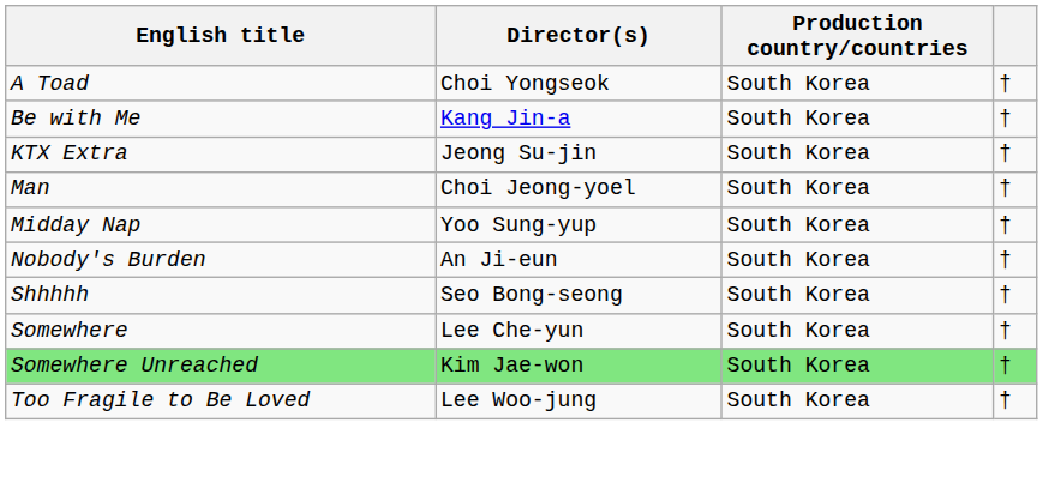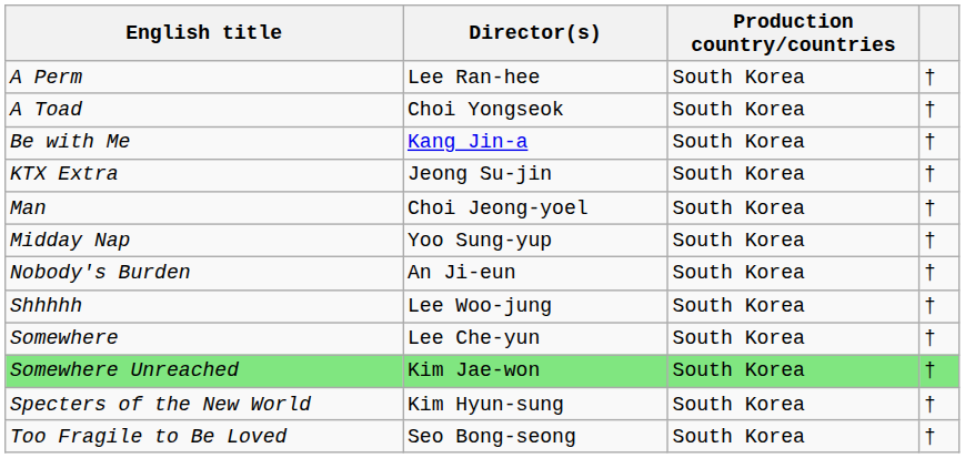 <table class="sortable wikitable" width="70%" cellpadding="5">
 <tr>
 <th width="30%">English title</th>
 <th width="20%">Director(s)</th>
 <th width="10%">Production country/countries</th>
 <th width="3%"></th>
+</tr>
+<tr>
+<td><em>A Perm</em></td>
+<td>Lee Ran-hee</td>
+<td>South Korea</td>
+<td>†</td>
 </tr>
 <tr>
 <td><em>A Toad</em></td>
 <td>Choi Yongseok</td>
 <td>South Korea</td>
 <td>†</td>
 </tr>
 <tr>
 <td><em>Be with Me</em></td>
 <td><a href='#'>Kang Jin-a</a></td>
 <td>South Korea</td>
 <td>†</td>
 </tr>
 <tr>
 <td><em>KTX Extra</em></td>
 <td>Jeong Su-jin</td>
 <td>South Korea</td>
 <td>†</td>
 </tr>
 <tr>
 <td><em>Man</em></td>
 <td>Choi Jeong-yoel</td>
 <td>South Korea</td>
 <td>†</td>
 </tr>
 <tr>
 <td><em>Midday Nap</em></td>
 <td>Yoo Sung-yup</td>
 <td>South Korea</td>
 <td>†</td>
 </tr>
 <tr>
 <td><em>Nobody's Burden</em></td>
 <td>An Ji-eun</td>
 <td>South Korea</td>
 <td>†</td>
 </tr>
 <tr>
 <td><em>Shhhhh</em></td>
-<td>Seo Bong-seong</td>
+<td>Lee Woo-jung</td>
 <td>South Korea</td>
 <td>†</td>
 </tr>
 <tr>
 <td><em>Somewhere</em></td>
 <td>Lee Che-yun</td>
 <td>South Korea</td>
 <td>†</td>
 </tr>
 <tr style="background:#80E680;">
 <td><em>Somewhere Unreached</em></td>
 <td>Kim Jae-won</td>
 <td>South Korea</td>
 <td>†</td>
 </tr>
 <tr>
+<td><em>Specters of the New World</em></td>
+<td>Kim Hyun-sung</td>
+<td>South Korea</td>
+<td>†</td>
+</tr>
+<tr>
 <td><em>Too Fragile to Be Loved</em></td>
-<td>Lee Woo-jung</td>
+<td>Seo Bong-seong</td>
 <td>South Korea</td>
 <td>†</td>
 </tr>
 </table>
